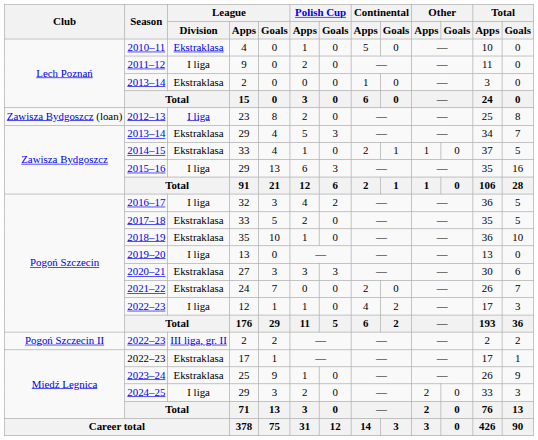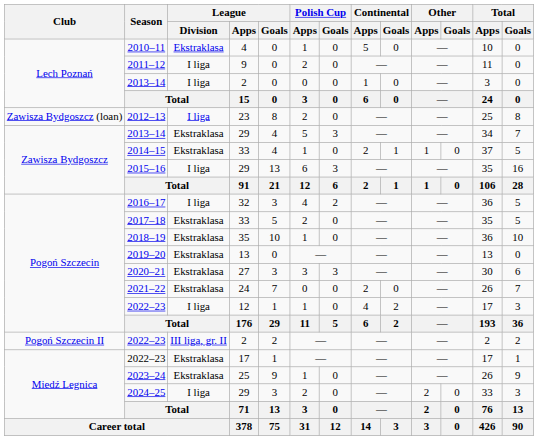 <table class="wikitable" style="text-align: center;">
 <tr>
 <th rowspan="2">Club</th>
 <th rowspan="2">Season</th>
 <th colspan="3">League</th>
 <th colspan="2"><a href='#'>Polish Cup</a></th>
 <th colspan="2">Continental</th>
 <th colspan="2">Other</th>
 <th colspan="2">Total</th>
 </tr>
 <tr>
 <th>Division</th>
 <th>Apps</th>
 <th>Goals</th>
 <th>Apps</th>
 <th>Goals</th>
 <th>Apps</th>
 <th>Goals</th>
 <th>Apps</th>
 <th>Goals</th>
 <th>Apps</th>
 <th>Goals</th>
 </tr>
 <tr>
 <td rowspan="4"><a href='#'>Lech Poznań</a></td>
 <td><a href='#'>2010–11</a></td>
 <td><a href='#'>Ekstraklasa</a></td>
 <td>4</td>
 <td>0</td>
 <td>1</td>
 <td>0</td>
 <td>5</td>
 <td>0</td>
 <td colspan="2">—</td>
 <td>10</td>
 <td>0</td>
 </tr>
 <tr>
 <td><a href='#'>2011–12</a></td>
 <td>I liga</td>
 <td>9</td>
 <td>0</td>
 <td>2</td>
 <td>0</td>
 <td colspan="2">—</td>
 <td colspan="2">—</td>
 <td>11</td>
 <td>0</td>
 </tr>
 <tr>
 <td><a href='#'>2013–14</a></td>
-<td>Ekstraklasa</td>
+<td>I liga</td>
 <td>2</td>
 <td>0</td>
 <td>0</td>
 <td>0</td>
 <td>1</td>
 <td>0</td>
 <td colspan="2">—</td>
 <td>3</td>
 <td>0</td>
 </tr>
 <tr>
 <th colspan="2">Total</th>
 <th>15</th>
 <th>0</th>
 <th>3</th>
 <th>0</th>
 <th>6</th>
 <th>0</th>
 <th colspan="2">—</th>
 <th>24</th>
 <th>0</th>
 </tr>
 <tr>
 <td><a href='#'>Zawisza Bydgoszcz</a> (loan)</td>
 <td><a href='#'>2012–13</a></td>
 <td><a href='#'>I liga</a></td>
 <td>23</td>
 <td>8</td>
 <td>2</td>
 <td>0</td>
 <td colspan="2">—</td>
 <td colspan="2">—</td>
 <td>25</td>
 <td>8</td>
 </tr>
 <tr>
 <td rowspan="4"><a href='#'>Zawisza Bydgoszcz</a></td>
 <td><a href='#'>2013–14</a></td>
 <td>Ekstraklasa</td>
 <td>29</td>
 <td>4</td>
 <td>5</td>
 <td>3</td>
 <td colspan="2">—</td>
 <td colspan="2">—</td>
 <td>34</td>
 <td>7</td>
 </tr>
 <tr>
 <td><a href='#'>2014–15</a></td>
 <td>Ekstraklasa</td>
 <td>33</td>
 <td>4</td>
 <td>1</td>
 <td>0</td>
 <td>2</td>
 <td>1</td>
 <td>1</td>
 <td>0</td>
 <td>37</td>
 <td>5</td>
 </tr>
 <tr>
 <td><a href='#'>2015–16</a></td>
 <td>I liga</td>
 <td>29</td>
 <td>13</td>
 <td>6</td>
 <td>3</td>
 <td colspan="2">—</td>
 <td colspan="2">—</td>
 <td>35</td>
 <td>16</td>
 </tr>
 <tr>
 <th colspan="2">Total</th>
 <th>91</th>
 <th>21</th>
 <th>12</th>
 <th>6</th>
 <th>2</th>
 <th>1</th>
 <th>1</th>
 <th>0</th>
 <th>106</th>
 <th>28</th>
 </tr>
 <tr>
 <td rowspan="8"><a href='#'>Pogoń Szczecin</a></td>
 <td><a href='#'>2016–17</a></td>
 <td>I liga</td>
 <td>32</td>
 <td>3</td>
 <td>4</td>
 <td>2</td>
 <td colspan="2">—</td>
 <td colspan="2">—</td>
 <td>36</td>
 <td>5</td>
 </tr>
 <tr>
 <td><a href='#'>2017–18</a></td>
 <td>Ekstraklasa</td>
 <td>33</td>
 <td>5</td>
 <td>2</td>
 <td>0</td>
 <td colspan="2">—</td>
 <td colspan="2">—</td>
 <td>35</td>
 <td>5</td>
 </tr>
 <tr>
 <td><a href='#'>2018–19</a></td>
 <td>Ekstraklasa</td>
 <td>35</td>
 <td>10</td>
 <td>1</td>
 <td>0</td>
 <td colspan="2">—</td>
 <td colspan="2">—</td>
 <td>36</td>
 <td>10</td>
 </tr>
 <tr>
 <td><a href='#'>2019–20</a></td>
-<td>I liga</td>
+<td>Ekstraklasa</td>
 <td>13</td>
 <td>0</td>
 <td colspan="2">—</td>
 <td colspan="2">—</td>
 <td colspan="2">—</td>
 <td>13</td>
 <td>0</td>
 </tr>
 <tr>
 <td><a href='#'>2020–21</a></td>
 <td>Ekstraklasa</td>
 <td>27</td>
 <td>3</td>
 <td>3</td>
 <td>3</td>
 <td colspan="2">—</td>
 <td colspan="2">—</td>
 <td>30</td>
 <td>6</td>
 </tr>
 <tr>
 <td><a href='#'>2021–22</a></td>
 <td>Ekstraklasa</td>
 <td>24</td>
 <td>7</td>
 <td>0</td>
 <td>0</td>
 <td>2</td>
 <td>0</td>
 <td colspan="2">—</td>
 <td>26</td>
 <td>7</td>
 </tr>
 <tr>
 <td><a href='#'>2022–23</a></td>
 <td>I liga</td>
 <td>12</td>
 <td>1</td>
 <td>1</td>
 <td>0</td>
 <td>4</td>
 <td>2</td>
 <td colspan="2">—</td>
 <td>17</td>
 <td>3</td>
 </tr>
 <tr>
 <th colspan="2">Total</th>
 <th>176</th>
 <th>29</th>
 <th>11</th>
 <th>5</th>
 <th>6</th>
 <th>2</th>
 <th colspan="2">—</th>
 <th>193</th>
 <th>36</th>
 </tr>
 <tr>
 <td><a href='#'>Pogoń Szczecin II</a></td>
 <td><a href='#'>2022–23</a></td>
 <td><a href='#'>III liga, gr. II</a></td>
 <td>2</td>
 <td>2</td>
 <td colspan="2">—</td>
 <td colspan="2">—</td>
 <td colspan="2">—</td>
 <td>2</td>
 <td>2</td>
 </tr>
 <tr>
 <td rowspan="4"><a href='#'>Miedź Legnica</a></td>
 <td>2022–23</td>
 <td>Ekstraklasa</td>
 <td>17</td>
 <td>1</td>
 <td colspan="2">—</td>
 <td colspan="2">—</td>
 <td colspan="2">—</td>
 <td>17</td>
 <td>1</td>
 </tr>
 <tr>
 <td><a href='#'>2023–24</a></td>
 <td>Ekstraklasa</td>
 <td>25</td>
 <td>9</td>
 <td>1</td>
 <td>0</td>
 <td colspan="2">—</td>
 <td colspan="2">—</td>
 <td>26</td>
 <td>9</td>
 </tr>
 <tr>
 <td><a href='#'>2024–25</a></td>
 <td>I liga</td>
 <td>29</td>
 <td>3</td>
 <td>2</td>
 <td>0</td>
 <td colspan="2">—</td>
 <td>2</td>
 <td>0</td>
 <td>33</td>
 <td>3</td>
 </tr>
 <tr>
 <th colspan="2">Total</th>
 <th>71</th>
 <th>13</th>
 <th>3</th>
 <th>0</th>
 <th colspan="2">—</th>
 <th>2</th>
 <th>0</th>
 <th>76</th>
 <th>13</th>
 </tr>
 <tr>
 <th colspan="3">Career total</th>
 <th>378</th>
 <th>75</th>
 <th>31</th>
 <th>12</th>
 <th>14</th>
 <th>3</th>
 <th>3</th>
 <th>0</th>
 <th>426</th>
 <th>90</th>
 </tr>
 </table>
